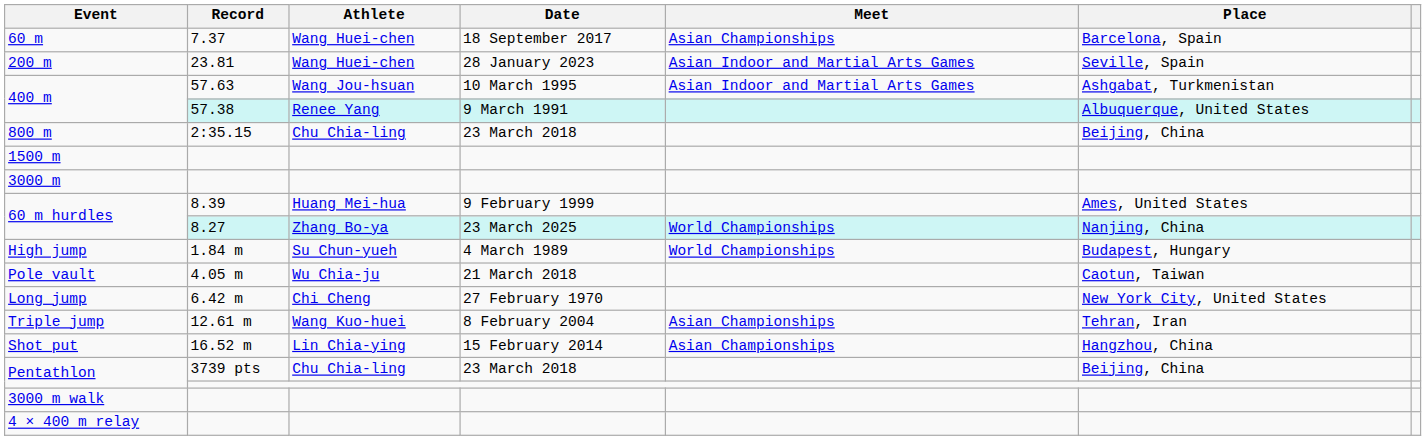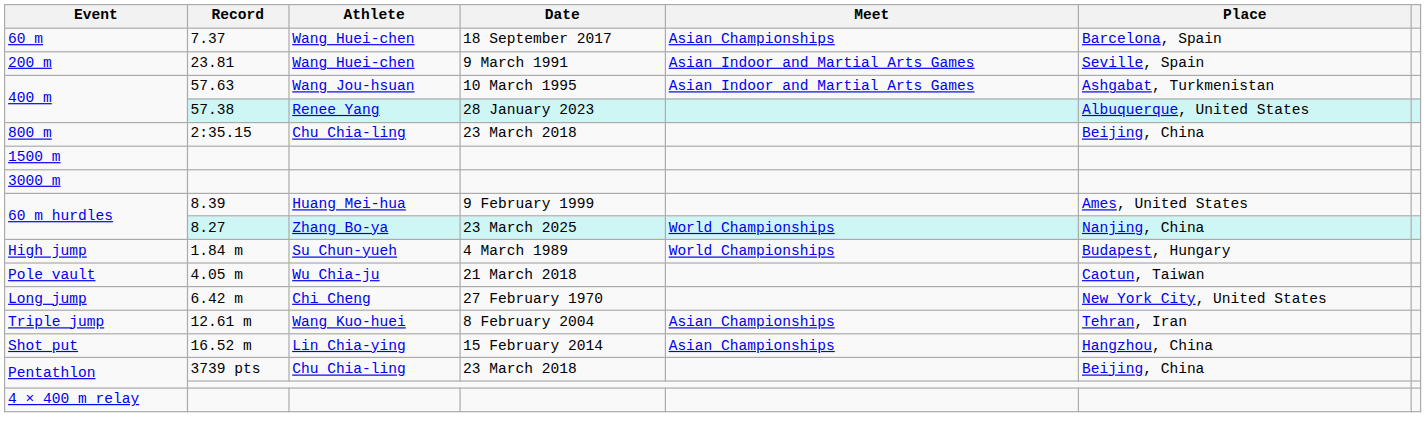 <table class="wikitable" style="font-size:95%; width: 95%;">
 <tr>
 <th>Event</th>
 <th>Record</th>
 <th>Athlete</th>
 <th>Date</th>
 <th>Meet</th>
 <th>Place</th>
 <th></th>
 </tr>
 <tr>
 <td><a href='#'>60 m</a></td>
 <td>7.37</td>
 <td><a href='#'>Wang Huei-chen</a></td>
 <td>18 September 2017</td>
 <td><a href='#'>Asian Championships</a></td>
 <td><a href='#'>Barcelona</a>, Spain</td>
 <td></td>
 </tr>
 <tr>
 <td><a href='#'>200 m</a></td>
 <td>23.81</td>
 <td><a href='#'>Wang Huei-chen</a></td>
-<td>28 January 2023</td>
+<td>9 March 1991</td>
 <td><a href='#'>Asian Indoor and Martial Arts Games</a></td>
 <td><a href='#'>Seville</a>, Spain</td>
 <td></td>
 </tr>
 <tr>
 <td rowspan=2><a href='#'>400 m</a></td>
 <td>57.63</td>
 <td><a href='#'>Wang Jou-hsuan</a></td>
 <td>10 March 1995</td>
 <td><a href='#'>Asian Indoor and Martial Arts Games</a></td>
 <td><a href='#'>Ashgabat</a>, Turkmenistan</td>
 <td></td>
 </tr>
 <tr bgcolor=#CEF6F5>
 <td>57.38 </td>
 <td><a href='#'>Renee Yang</a></td>
-<td>9 March 1991</td>
+<td>28 January 2023</td>
 <td></td>
 <td><a href='#'>Albuquerque</a>, United States</td>
 <td></td>
 </tr>
 <tr>
 <td><a href='#'>800 m</a></td>
 <td>2:35.15</td>
 <td><a href='#'>Chu Chia-ling</a></td>
 <td>23 March 2018</td>
 <td></td>
 <td><a href='#'>Beijing</a>, China</td>
 <td></td>
 </tr>
 <tr>
 <td><a href='#'>1500 m</a></td>
 <td></td>
 <td></td>
 <td></td>
 <td></td>
 <td></td>
 <td></td>
 </tr>
 <tr>
 <td><a href='#'>3000 m</a></td>
 <td></td>
 <td></td>
 <td></td>
 <td></td>
 <td></td>
 <td></td>
 </tr>
 <tr>
 <td rowspan=2><a href='#'>60 m hurdles</a></td>
 <td>8.39</td>
 <td><a href='#'>Huang Mei-hua</a></td>
 <td>9 February 1999</td>
 <td></td>
 <td><a href='#'>Ames</a>, United States</td>
 <td></td>
 </tr>
 <tr bgcolor=#CEF6F5>
 <td>8.27</td>
 <td><a href='#'>Zhang Bo-ya</a></td>
 <td>23 March 2025</td>
 <td><a href='#'>World Championships</a></td>
 <td><a href='#'>Nanjing</a>, China</td>
 <td></td>
 </tr>
 <tr>
 <td><a href='#'>High jump</a></td>
 <td>1.84 m</td>
 <td><a href='#'>Su Chun-yueh</a></td>
 <td>4 March 1989</td>
 <td><a href='#'>World Championships</a></td>
 <td><a href='#'>Budapest</a>, Hungary</td>
 <td></td>
 </tr>
 <tr>
 <td><a href='#'>Pole vault</a></td>
 <td>4.05 m</td>
 <td><a href='#'>Wu Chia-ju</a></td>
 <td>21 March 2018</td>
 <td></td>
 <td><a href='#'>Caotun</a>, Taiwan</td>
 <td></td>
 </tr>
 <tr>
 <td><a href='#'>Long jump</a></td>
 <td>6.42 m</td>
 <td><a href='#'>Chi Cheng</a></td>
 <td>27 February 1970</td>
 <td></td>
 <td><a href='#'>New York City</a>, United States</td>
 <td></td>
 </tr>
 <tr>
 <td><a href='#'>Triple jump</a></td>
 <td>12.61 m</td>
 <td><a href='#'>Wang Kuo-huei</a></td>
 <td>8 February 2004</td>
 <td><a href='#'>Asian Championships</a></td>
 <td><a href='#'>Tehran</a>, Iran</td>
 <td></td>
 </tr>
 <tr>
 <td><a href='#'>Shot put</a></td>
 <td>16.52 m</td>
 <td><a href='#'>Lin Chia-ying</a></td>
 <td>15 February 2014</td>
 <td><a href='#'>Asian Championships</a></td>
 <td><a href='#'>Hangzhou</a>, China</td>
 <td></td>
 </tr>
 <tr>
 <td rowspan=2><a href='#'>Pentathlon</a></td>
 <td>3739 pts</td>
 <td><a href='#'>Chu Chia-ling</a></td>
 <td>23 March 2018</td>
 <td></td>
 <td><a href='#'>Beijing</a>, China</td>
 <td></td>
 </tr>
 <tr>
 <td colspan=5></td>
 <td></td>
 </tr>
 <tr>
-<td><a href='#'>3000 m walk</a></td>
-<td></td>
-<td></td>
-<td></td>
-<td></td>
-<td></td>
-<td></td>
-</tr>
-<tr>
 <td><a href='#'>4 × 400 m relay</a></td>
 <td></td>
 <td></td>
 <td></td>
 <td></td>
 <td></td>
 <td></td>
 </tr>
 </table>
